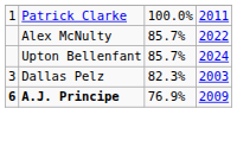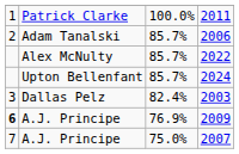 <table class="wikitable">
 <tr>
 </tr>
 <tr>
 <td>1</td>
 <td><a href='#'>Patrick Clarke</a></td>
 <td><abbr>100.0%</abbr></td>
 <td><a href='#'>2011</a></td>
+</tr>
+<tr>
+<td>2</td>
+<td>Adam Tanalski</td>
+<td><abbr>85.7%</abbr></td>
+<td><a href='#'>2006</a></td>
 </tr>
 <tr>
 <td></td>
 <td>Alex McNulty</td>
 <td><abbr>85.7%</abbr></td>
 <td><a href='#'>2022</a></td>
 </tr>
 <tr>
 <td></td>
 <td>Upton Bellenfant</td>
 <td><abbr>85.7%</abbr></td>
 <td><a href='#'>2024</a></td>
 </tr>
 <tr>
 <td>3</td>
 <td>Dallas Pelz</td>
-<td><abbr>82.3%</abbr></td>
+<td><abbr>82.4%</abbr></td>
 <td><a href='#'>2003</a></td>
 </tr>
 <tr>
 <td><strong>6</strong></td>
-<td><strong>A.J. Principe</strong></td>
+<td>A.J. Principe</td>
 <td><abbr>76.9%</abbr></td>
 <td><a href='#'>2009</a></td>
 </tr>
+<tr>
+<td>7</td>
+<td>A.J. Principe</td>
+<td><abbr>75.0%</abbr></td>
+<td><a href='#'>2007</a></td>
+</tr>
 </table>
